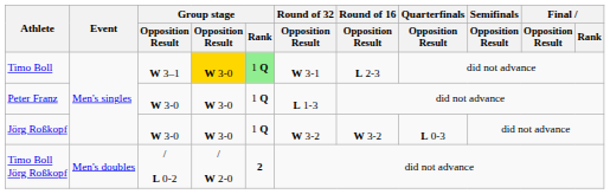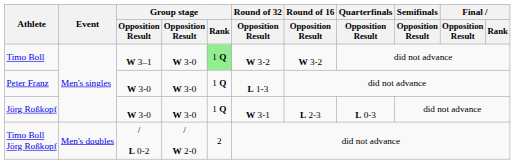 <table class="wikitable" style="font-size:90%">
 <tr>
 <th rowspan="2">Athlete</th>
 <th rowspan="2">Event</th>
 <th colspan=3>Group stage</th>
 <th>Round of 32</th>
 <th>Round of 16</th>
 <th>Quarterfinals</th>
 <th>Semifinals</th>
 <th colspan=2>Final / </th>
 </tr>
 <tr style="font-size:95%">
 <th>Opposition<br>Result</th>
 <th>Opposition<br>Result</th>
 <th>Rank</th>
 <th>Opposition<br>Result</th>
 <th>Opposition<br>Result</th>
 <th>Opposition<br>Result</th>
 <th>Opposition<br>Result</th>
 <th>Opposition<br>Result</th>
 <th>Rank</th>
 </tr>
 <tr>
 <td align=left><a href='#'>Timo Boll</a></td>
 <td align=left rowspan=3><a href='#'>Men's singles</a></td>
 <td align=center><br><strong>W</strong> 3–1</td>
-<td align=center style="background: gold;"><br><strong>W</strong> 3-0</td>
+<td align=center><br><strong>W</strong> 3-0</td>
 <td align=center style="background: lightgreen;">1 <strong>Q</strong></td>
-<td align=center><br><strong>W</strong> 3-1</td>
-<td align=center><br><strong>L</strong> 2-3</td>
+<td align=center><br><strong>W</strong> 3-2</td>
+<td align=center><br><strong>W</strong> 3-2</td>
 <td align=center colspan=4>did not advance</td>
 </tr>
 <tr>
 <td align=left><a href='#'>Peter Franz</a></td>
 <td align=center><br><strong>W</strong> 3-0</td>
 <td align=center><br><strong>W</strong> 3-0</td>
 <td align=center>1 <strong>Q</strong></td>
 <td align=center><br><strong>L</strong> 1-3</td>
 <td align=center colspan=5>did not advance</td>
 </tr>
 <tr>
 <td align=left><a href='#'>Jörg Roßkopf</a></td>
 <td align=center><br><strong>W</strong> 3-0</td>
 <td align=center><br><strong>W</strong> 3-0</td>
 <td align=center>1 <strong>Q</strong></td>
-<td align=center><br><strong>W</strong> 3-2</td>
-<td align=center><br><strong>W</strong> 3-2</td>
+<td align=center><br><strong>W</strong> 3-1</td>
+<td align=center><br><strong>L</strong> 2-3</td>
 <td align=center><br><strong>L</strong> 0-3</td>
 <td align=center colspan=3>did not advance</td>
 </tr>
 <tr>
 <td align=left><a href='#'>Timo Boll</a><br> <a href='#'>Jörg Roßkopf</a></td>
 <td align=left><a href='#'>Men's doubles</a></td>
 <td align=center> /<br><br><strong>L</strong> 0-2</td>
 <td align=center> /<br><br><strong>W</strong> 2-0</td>
-<td align=center><strong>2</strong></td>
+<td align=center>2</td>
 <td align=center colspan=6>did not advance</td>
 </tr>
 </table>
